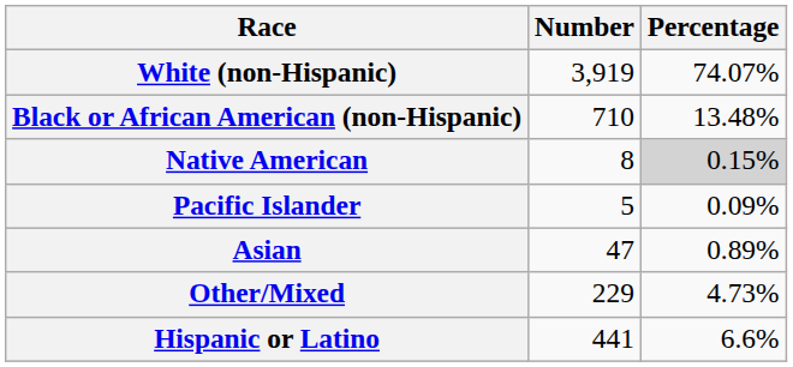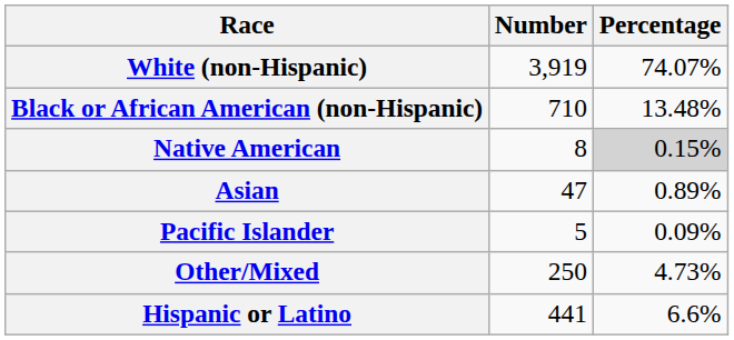 <table class="wikitable" style="text-align:right">
 <tr>
 <th scope="col">Race</th>
 <th scope="col">Number</th>
 <th scope="col">Percentage</th>
 </tr>
 <tr>
 <th scope="row"><a href='#'>White</a> (non-Hispanic)</th>
 <td>3,919</td>
 <td>74.07%</td>
 </tr>
 <tr>
 <th scope="row"><a href='#'>Black or African American</a> (non-Hispanic)</th>
 <td>710</td>
 <td>13.48%</td>
 </tr>
 <tr>
 <th scope="row"><a href='#'>Native American</a></th>
 <td>8</td>
 <td style="background: lightgrey;">0.15%</td>
 </tr>
 <tr>
+<th scope="row"><a href='#'>Asian</a></th>
+<td>47</td>
+<td>0.89%</td>
+</tr>
+<tr>
 <th scope="row"><a href='#'>Pacific Islander</a></th>
 <td>5</td>
 <td>0.09%</td>
 </tr>
 <tr>
-<th scope="row"><a href='#'>Asian</a></th>
-<td>47</td>
-<td>0.89%</td>
-</tr>
-<tr>
 <th scope="row"><a href='#'>Other/Mixed</a></th>
-<td>229</td>
+<td>250</td>
 <td>4.73%</td>
 </tr>
 <tr>
 <th scope="row"><a href='#'>Hispanic</a> or <a href='#'>Latino</a></th>
 <td>441</td>
 <td>6.6%</td>
 </tr>
 </table>
